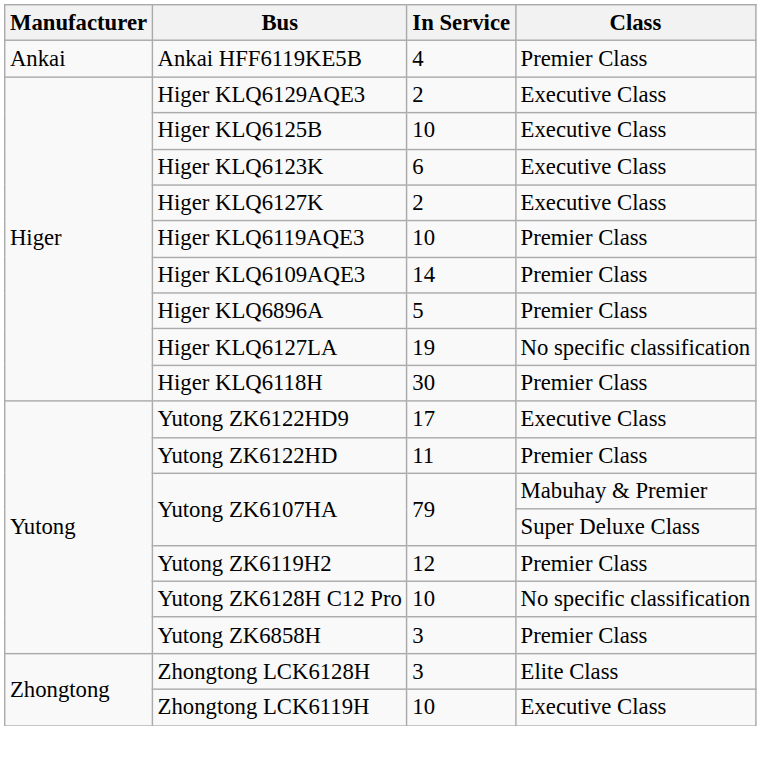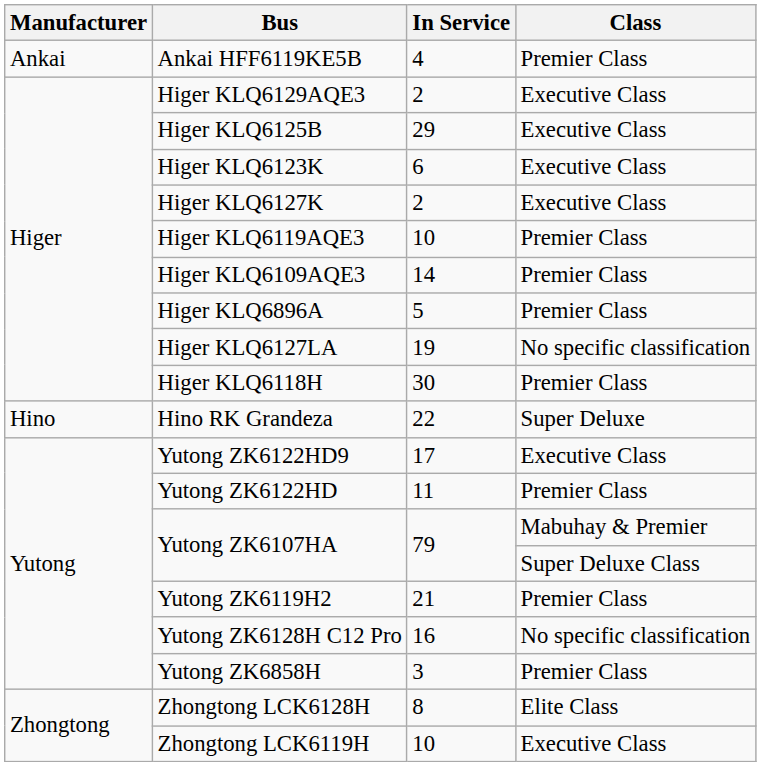 <table class="wikitable">
 <tr>
 <th>Manufacturer</th>
 <th>Bus</th>
 <th>In Service</th>
 <th>Class</th>
 </tr>
 <tr>
 <td>Ankai</td>
 <td>Ankai HFF6119KE5B</td>
 <td>4</td>
 <td>Premier Class</td>
 </tr>
 <tr>
 <td rowspan="9">Higer</td>
 <td>Higer KLQ6129AQE3</td>
 <td>2</td>
 <td>Executive Class</td>
 </tr>
 <tr>
 <td>Higer  KLQ6125B</td>
-<td>10</td>
+<td>29</td>
 <td>Executive Class</td>
 </tr>
 <tr>
 <td>Higer  KLQ6123K</td>
 <td>6</td>
 <td>Executive Class</td>
 </tr>
 <tr>
 <td>Higer  KLQ6127K</td>
 <td>2</td>
 <td>Executive Class</td>
 </tr>
 <tr>
 <td>Higer  KLQ6119AQE3</td>
 <td>10</td>
 <td>Premier Class</td>
 </tr>
 <tr>
 <td>Higer  KLQ6109AQE3</td>
 <td>14</td>
 <td>Premier Class</td>
 </tr>
 <tr>
 <td>Higer  KLQ6896A</td>
 <td>5</td>
 <td>Premier Class</td>
 </tr>
 <tr>
 <td>Higer KLQ6127LA</td>
 <td>19</td>
 <td>No specific classification</td>
 </tr>
 <tr>
 <td>Higer  KLQ6118H</td>
 <td>30</td>
 <td>Premier Class</td>
 </tr>
 <tr>
+<td>Hino</td>
+<td>Hino RK Grandeza</td>
+<td>22</td>
+<td>Super Deluxe</td>
+</tr>
+<tr>
 <td rowspan="7">Yutong</td>
 <td>Yutong ZK6122HD9</td>
 <td>17</td>
 <td>Executive Class</td>
 </tr>
 <tr>
 <td>Yutong  ZK6122HD</td>
 <td>11</td>
 <td>Premier Class</td>
 </tr>
 <tr>
 <td rowspan="2">Yutong ZK6107HA</td>
 <td rowspan="2">79</td>
 <td>Mabuhay & Premier</td>
 </tr>
 <tr>
 <td>Super  Deluxe Class</td>
 </tr>
 <tr>
 <td>Yutong  ZK6119H2</td>
-<td>12</td>
+<td>21</td>
 <td>Premier Class</td>
 </tr>
 <tr>
 <td>Yutong ZK6128H C12 Pro</td>
-<td>10</td>
+<td>16</td>
 <td>No specific classification</td>
 </tr>
 <tr>
 <td>Yutong  ZK6858H</td>
 <td>3</td>
 <td>Premier Class</td>
 </tr>
 <tr>
 <td rowspan="2">Zhongtong</td>
 <td>Zhongtong LCK6128H</td>
-<td>3</td>
+<td>8</td>
 <td>Elite Class</td>
 </tr>
 <tr>
 <td>Zhongtong  LCK6119H</td>
 <td>10</td>
 <td>Executive Class</td>
 </tr>
 </table>
